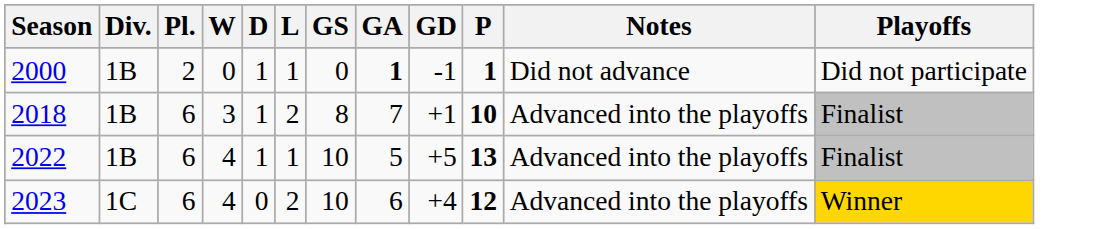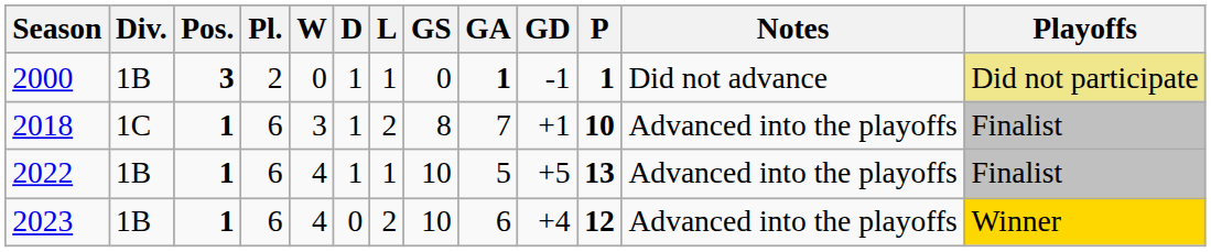 <table class="wikitable">
 <tr style="background:#efefef;">
 <th>Season</th>
 <th>Div.</th>
+<th>Pos.</th>
 <th>Pl.</th>
 <th>W</th>
 <th>D</th>
 <th>L</th>
 <th>GS</th>
 <th>GA</th>
 <th>GD</th>
 <th>P</th>
 <th>Notes</th>
 <th>Playoffs</th>
 </tr>
 <tr>
 <td><a href='#'>2000</a></td>
 <td>1B</td>
+<td align=right><strong>3</strong></td>
 <td align=right>2</td>
 <td align=right>0</td>
 <td align=right>1</td>
 <td align=right>1</td>
 <td align=right>0</td>
 <td align=right><strong>1</strong></td>
 <td align=right>-1</td>
 <td align=right><strong>1</strong></td>
 <td>Did not advance</td>
-<td>Did not participate</td>
+<td style="background: khaki;">Did not participate</td>
 </tr>
 <tr>
 <td><a href='#'>2018</a></td>
-<td>1B</td>
+<td>1C</td>
+<td align=right><strong>1</strong></td>
 <td align=right>6</td>
 <td align=right>3</td>
 <td align=right>1</td>
 <td align=right>2</td>
 <td align=right>8</td>
 <td align=right>7</td>
 <td align=right>+1</td>
 <td align=right><strong>10</strong></td>
 <td>Advanced into the playoffs</td>
 <td bgcolor=silver>Finalist</td>
 </tr>
 <tr>
 <td><a href='#'>2022</a></td>
 <td>1B</td>
+<td align=right><strong>1</strong></td>
 <td align=right>6</td>
 <td align=right>4</td>
 <td align=right>1</td>
 <td align=right>1</td>
 <td align=right>10</td>
 <td align=right>5</td>
 <td align=right>+5</td>
 <td align=right><strong>13</strong></td>
 <td>Advanced into the playoffs</td>
 <td bgcolor=silver>Finalist</td>
 </tr>
 <tr>
 <td><a href='#'>2023</a></td>
-<td>1C</td>
+<td>1B</td>
+<td align=right><strong>1</strong></td>
 <td align=right>6</td>
 <td align=right>4</td>
 <td align=right>0</td>
 <td align=right>2</td>
 <td align=right>10</td>
 <td align=right>6</td>
 <td align=right>+4</td>
 <td align=right><strong>12</strong></td>
 <td>Advanced into the playoffs</td>
 <td bgcolor=gold>Winner</td>
 </tr>
 </table>
